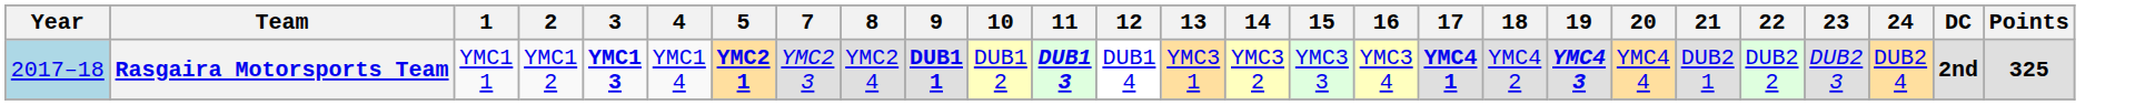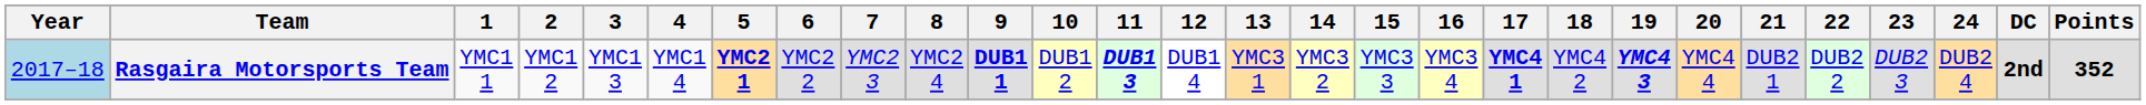 <table class="wikitable" style="text-align:center; font-size:85%">
 <tr>
 <th>Year</th>
 <th>Team</th>
 <th>1</th>
 <th>2</th>
 <th>3</th>
 <th>4</th>
 <th>5</th>
+<th>6</th>
 <th>7</th>
 <th>8</th>
 <th>9</th>
 <th>10</th>
 <th>11</th>
 <th>12</th>
 <th>13</th>
 <th>14</th>
 <th>15</th>
 <th>16</th>
 <th>17</th>
 <th>18</th>
 <th>19</th>
 <th>20</th>
 <th>21</th>
 <th>22</th>
 <th>23</th>
 <th>24</th>
 <th>DC</th>
 <th>Points</th>
 </tr>
 <tr>
 <td nowrap style="background: lightblue;"><a href='#'>2017–18</a></td>
 <th nowrap><a href='#'>Rasgaira Motorsports Team</a></th>
 <td style="background:#;"><a href='#'>YMC1<br>1</a></td>
 <td style="background:#;"><a href='#'>YMC1<br>2</a></td>
-<td style="background:#;"><strong><a href='#'>YMC1<br>3</a></strong></td>
+<td style="background:#;"><a href='#'>YMC1<br>3</a></td>
 <td style="background:#;"><a href='#'>YMC1<br>4</a></td>
 <td style="background:#FFDF9F;"><strong><a href='#'>YMC2<br>1</a></strong><br></td>
+<td style="background:#DFDFDF;"><a href='#'>YMC2<br>2</a><br></td>
 <td style="background:#DFDFDF;"><em><a href='#'>YMC2<br>3</a></em><br></td>
 <td style="background:#DFDFDF;"><a href='#'>YMC2<br>4</a><br></td>
 <td style="background:#DFDFDF;"><strong><a href='#'>DUB1<br>1</a></strong><br></td>
 <td style="background:#FFFFBF;"><a href='#'>DUB1<br>2</a><br></td>
 <td style="background:#DFFFDF;"><strong><em><a href='#'>DUB1<br>3</a></em></strong><br></td>
 <td style="background:#FFFFFF;"><a href='#'>DUB1<br>4</a><br></td>
 <td style="background:#FFDF9F;"><a href='#'>YMC3<br>1</a><br></td>
 <td style="background:#FFFFBF;"><a href='#'>YMC3<br>2</a><br></td>
 <td style="background:#DFFFDF;"><a href='#'>YMC3<br>3</a><br></td>
 <td style="background:#FFFFBF;"><a href='#'>YMC3<br>4</a><br></td>
 <td style="background:#DFDFDF;"><strong><a href='#'>YMC4<br>1</a></strong><br></td>
 <td style="background:#DFDFDF;"><a href='#'>YMC4<br>2</a><br></td>
 <td style="background:#DFDFDF;"><strong><em><a href='#'>YMC4<br>3</a></em></strong><br></td>
 <td style="background:#FFDF9F;"><a href='#'>YMC4<br>4</a><br></td>
 <td style="background:#DFDFDF;"><a href='#'>DUB2<br>1</a><br></td>
 <td style="background:#DFFFDF;"><a href='#'>DUB2<br>2</a><br></td>
 <td style="background:#DFDFDF;"><em><a href='#'>DUB2<br>3</a></em><br></td>
 <td style="background:#FFDF9F;"><a href='#'>DUB2<br>4</a><br></td>
 <th style="background:#DFDFDF;">2nd</th>
-<th style="background:#DFDFDF;">325</th>
+<th style="background:#DFDFDF;">352</th>
 </tr>
 </table>
